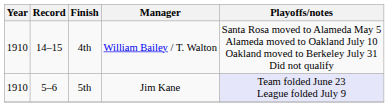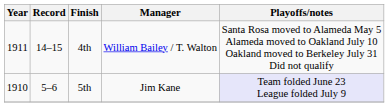 <table class="wikitable">
 <tr style="background: #F2F2F2;">
 <th>Year</th>
 <th>Record</th>
 <th>Finish</th>
 <th>Manager</th>
 <th>Playoffs/notes</th>
 </tr>
 <tr align=center>
-<td>1910</td>
+<td>1911</td>
 <td>14–15</td>
 <td>4th</td>
 <td><a href='#'>William Bailey</a> / T. Walton</td>
 <td>Santa Rosa moved to Alameda May 5<br> Alameda moved to Oakland July 10<br>Oakland moved to Berkeley July 31<br>Did not qualify</td>
 </tr>
 <tr align=center>
 <td>1910</td>
 <td>5–6</td>
 <td>5th</td>
 <td>Jim Kane</td>
 <td style="background: lavender;">Team folded June 23<br>League folded July 9</td>
 </tr>
 <tr align=center>
 </tr>
 </table>
